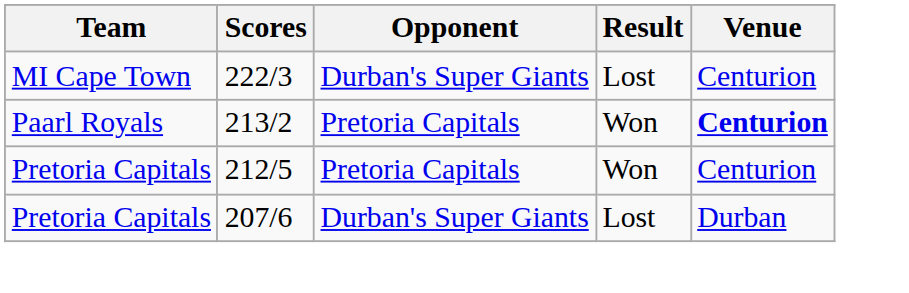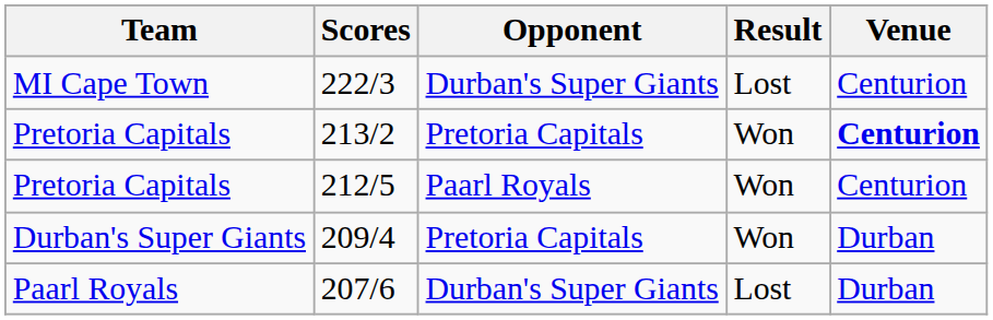 <table class="wikitable">
 <tr>
 <th>Team</th>
 <th>Scores</th>
 <th>Opponent</th>
 <th>Result</th>
 <th>Venue</th>
 </tr>
 <tr>
 <td><a href='#'>MI Cape Town</a></td>
 <td>222/3</td>
 <td><a href='#'>Durban's Super Giants</a></td>
 <td>Lost</td>
 <td><a href='#'>Centurion</a></td>
 </tr>
 <tr>
-<td><a href='#'>Paarl Royals</a></td>
+<td><a href='#'>Pretoria Capitals</a></td>
 <td>213/2</td>
 <td><a href='#'>Pretoria Capitals</a></td>
 <td>Won</td>
 <td><strong><a href='#'>Centurion</a></strong></td>
 </tr>
 <tr>
 <td><a href='#'>Pretoria Capitals</a></td>
 <td>212/5</td>
-<td><a href='#'>Pretoria Capitals</a></td>
+<td><a href='#'>Paarl Royals</a></td>
 <td>Won</td>
 <td><a href='#'>Centurion</a></td>
 </tr>
 <tr>
+<td><a href='#'>Durban's Super Giants</a></td>
+<td>209/4</td>
 <td><a href='#'>Pretoria Capitals</a></td>
+<td>Won</td>
+<td><a href='#'>Durban</a></td>
+</tr>
+<tr>
+<td><a href='#'>Paarl Royals</a></td>
 <td>207/6</td>
 <td><a href='#'>Durban's Super Giants</a></td>
 <td>Lost</td>
 <td><a href='#'>Durban</a></td>
 </tr>
 </table>
